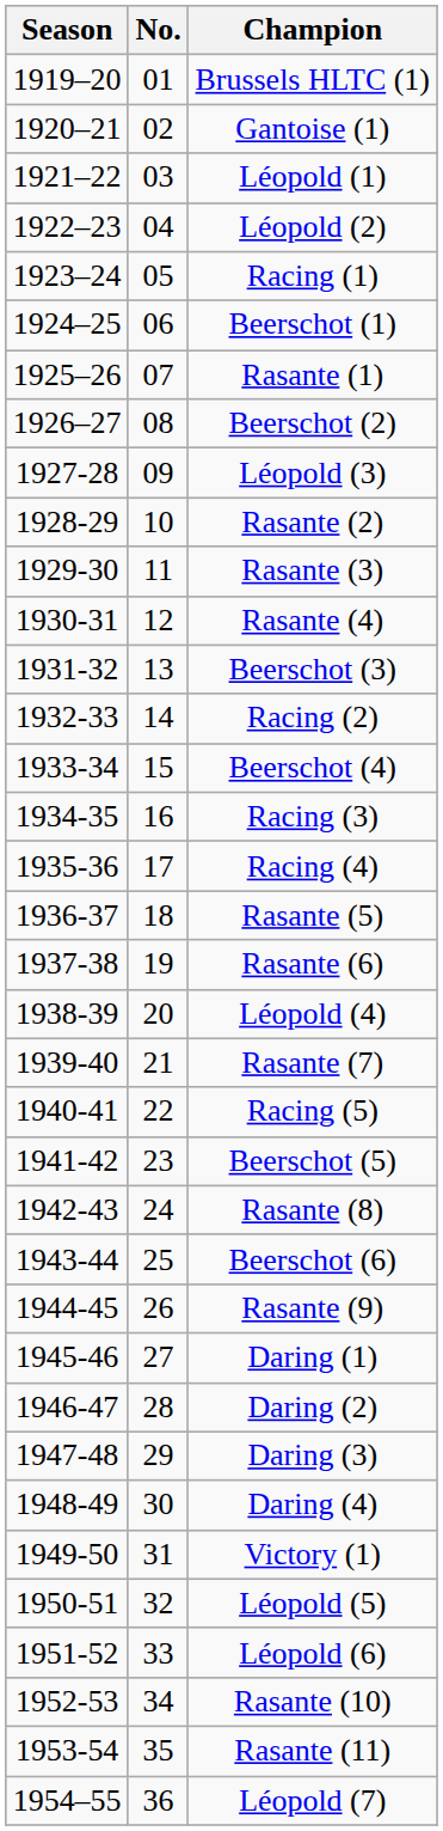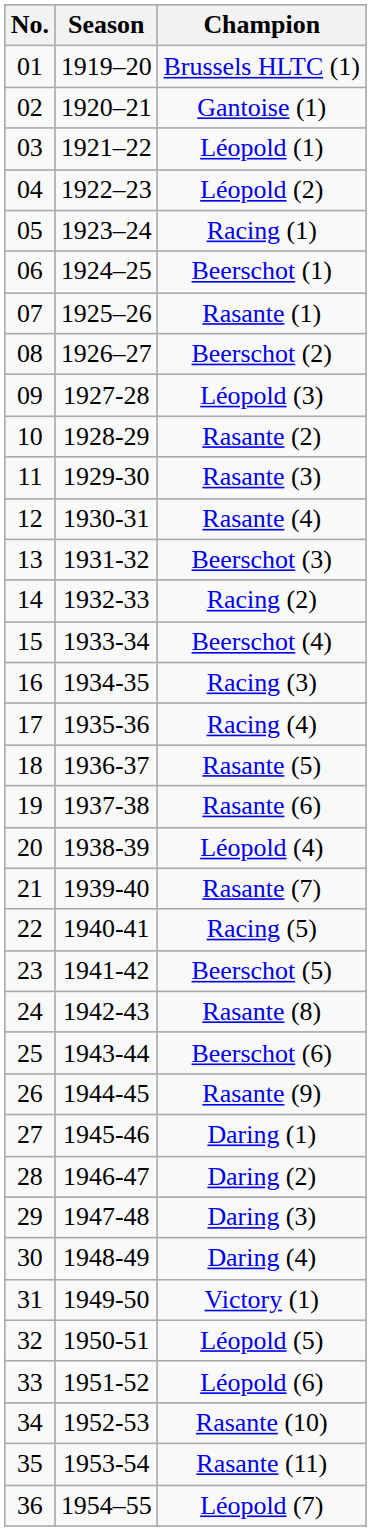 <table class="wikitable alternance" style="text-align:center">
 <tr>
+<th>No.</th>
 <th>Season</th>
-<th>No.</th>
 <th>Champion</th>
 </tr>
 <tr>
+<td>01</td>
 <td>1919–20</td>
-<td>01</td>
 <td><a href='#'>Brussels HLTC</a> (1)</td>
 </tr>
 <tr>
+<td>02</td>
 <td>1920–21</td>
-<td>02</td>
 <td><a href='#'>Gantoise</a> (1)</td>
 </tr>
 <tr>
+<td>03</td>
 <td>1921–22</td>
-<td>03</td>
 <td><a href='#'>Léopold</a> (1)</td>
 </tr>
 <tr>
+<td>04</td>
 <td>1922–23</td>
-<td>04</td>
 <td><a href='#'>Léopold</a> (2)</td>
 </tr>
 <tr>
+<td>05</td>
 <td>1923–24</td>
-<td>05</td>
 <td><a href='#'>Racing</a> (1)</td>
 </tr>
 <tr>
+<td>06</td>
 <td>1924–25</td>
-<td>06</td>
 <td><a href='#'>Beerschot</a> (1)</td>
 </tr>
 <tr>
+<td>07</td>
 <td>1925–26</td>
-<td>07</td>
 <td><a href='#'>Rasante</a> (1)</td>
 </tr>
 <tr>
+<td>08</td>
 <td>1926–27</td>
-<td>08</td>
 <td><a href='#'>Beerschot</a> (2)</td>
 </tr>
 <tr>
+<td>09</td>
 <td>1927-28</td>
-<td>09</td>
 <td><a href='#'>Léopold</a> (3)</td>
 </tr>
 <tr>
+<td>10</td>
 <td>1928-29</td>
-<td>10</td>
 <td><a href='#'>Rasante</a> (2)</td>
 </tr>
 <tr>
+<td>11</td>
 <td>1929-30</td>
-<td>11</td>
 <td><a href='#'>Rasante</a> (3)</td>
 </tr>
 <tr>
+<td>12</td>
 <td>1930-31</td>
-<td>12</td>
 <td><a href='#'>Rasante</a> (4)</td>
 </tr>
 <tr>
+<td>13</td>
 <td>1931-32</td>
-<td>13</td>
 <td><a href='#'>Beerschot</a> (3)</td>
 </tr>
 <tr>
+<td>14</td>
 <td>1932-33</td>
-<td>14</td>
 <td><a href='#'>Racing</a> (2)</td>
 </tr>
 <tr>
+<td>15</td>
 <td>1933-34</td>
-<td>15</td>
 <td><a href='#'>Beerschot</a> (4)</td>
 </tr>
 <tr>
+<td>16</td>
 <td>1934-35</td>
-<td>16</td>
 <td><a href='#'>Racing</a> (3)</td>
 </tr>
 <tr>
+<td>17</td>
 <td>1935-36</td>
-<td>17</td>
 <td><a href='#'>Racing</a> (4)</td>
 </tr>
 <tr>
+<td>18</td>
 <td>1936-37</td>
-<td>18</td>
 <td><a href='#'>Rasante</a> (5)</td>
 </tr>
 <tr>
+<td>19</td>
 <td>1937-38</td>
-<td>19</td>
 <td><a href='#'>Rasante</a> (6)</td>
 </tr>
 <tr>
+<td>20</td>
 <td>1938-39</td>
-<td>20</td>
 <td><a href='#'>Léopold</a> (4)</td>
 </tr>
 <tr>
+<td>21</td>
 <td>1939-40</td>
-<td>21</td>
 <td><a href='#'>Rasante</a> (7)</td>
 </tr>
 <tr>
+<td>22</td>
 <td>1940-41</td>
-<td>22</td>
 <td><a href='#'>Racing</a> (5)</td>
 </tr>
 <tr>
+<td>23</td>
 <td>1941-42</td>
-<td>23</td>
 <td><a href='#'>Beerschot</a> (5)</td>
 </tr>
 <tr>
+<td>24</td>
 <td>1942-43</td>
-<td>24</td>
 <td><a href='#'>Rasante</a> (8)</td>
 </tr>
 <tr>
+<td>25</td>
 <td>1943-44</td>
-<td>25</td>
 <td><a href='#'>Beerschot</a> (6)</td>
 </tr>
 <tr>
+<td>26</td>
 <td>1944-45</td>
-<td>26</td>
 <td><a href='#'>Rasante</a> (9)</td>
 </tr>
 <tr>
+<td>27</td>
 <td>1945-46</td>
-<td>27</td>
 <td><a href='#'>Daring</a> (1)</td>
 </tr>
 <tr>
+<td>28</td>
 <td>1946-47</td>
-<td>28</td>
 <td><a href='#'>Daring</a> (2)</td>
 </tr>
 <tr>
+<td>29</td>
 <td>1947-48</td>
-<td>29</td>
 <td><a href='#'>Daring</a> (3)</td>
 </tr>
 <tr>
+<td>30</td>
 <td>1948-49</td>
-<td>30</td>
 <td><a href='#'>Daring</a> (4)</td>
 </tr>
 <tr>
+<td>31</td>
 <td>1949-50</td>
-<td>31</td>
 <td><a href='#'>Victory</a> (1)</td>
 </tr>
 <tr>
+<td>32</td>
 <td>1950-51</td>
-<td>32</td>
 <td><a href='#'>Léopold</a> (5)</td>
 </tr>
 <tr>
+<td>33</td>
 <td>1951-52</td>
-<td>33</td>
 <td><a href='#'>Léopold</a> (6)</td>
 </tr>
 <tr>
+<td>34</td>
 <td>1952-53</td>
-<td>34</td>
 <td><a href='#'>Rasante</a> (10)</td>
 </tr>
 <tr>
+<td>35</td>
 <td>1953-54</td>
-<td>35</td>
 <td><a href='#'>Rasante</a> (11)</td>
 </tr>
 <tr>
+<td>36</td>
 <td>1954–55</td>
-<td>36</td>
 <td><a href='#'>Léopold</a> (7)</td>
 </tr>
 </table>
